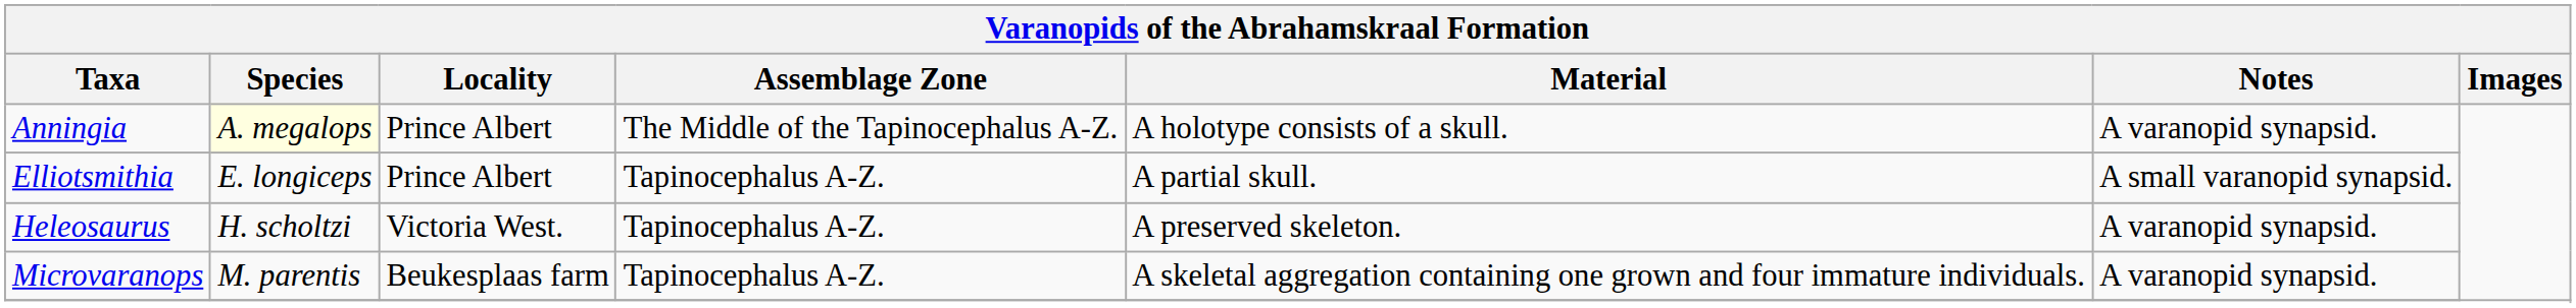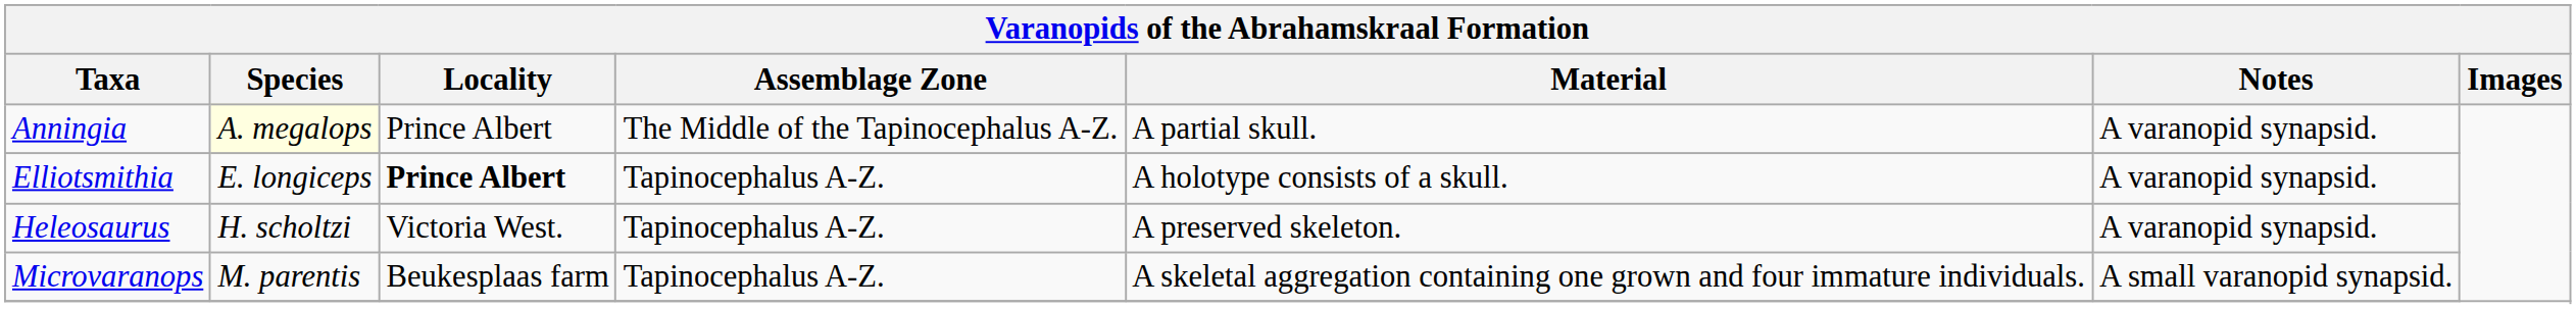 <table class="wikitable" align="center">
 <tr>
 <th colspan="7" align="center"><strong><a href='#'>Varanopids</a></strong> of the Abrahamskraal Formation</th>
 </tr>
 <tr>
 <th>Taxa</th>
 <th>Species</th>
 <th>Locality</th>
 <th>Assemblage Zone</th>
 <th>Material</th>
 <th>Notes</th>
 <th>Images</th>
 </tr>
 <tr>
 <td><em><a href='#'>Anningia</a></em> </td>
 <td style="background: lightyellow;"><em>A. megalops</em></td>
 <td>Prince Albert</td>
 <td>The Middle of the Tapinocephalus A-Z.</td>
-<td>A holotype consists of a skull.</td>
+<td>A partial skull.</td>
 <td>A varanopid synapsid.</td>
 <td rowspan = 100></td>
 </tr>
 <tr>
 <td><em><a href='#'>Elliotsmithia</a></em></td>
 <td><em>E. longiceps</em></td>
-<td>Prince Albert</td>
+<td><strong>Prince Albert</strong></td>
 <td>Tapinocephalus A-Z.</td>
-<td>A partial skull.</td>
-<td>A small varanopid synapsid.</td>
+<td>A holotype consists of a skull.</td>
+<td>A varanopid synapsid.</td>
 </tr>
 <tr>
 <td><em><a href='#'>Heleosaurus</a></em></td>
 <td><em>H. scholtzi</em></td>
 <td>Victoria West.</td>
 <td>Tapinocephalus A-Z.</td>
 <td>A preserved skeleton.</td>
 <td>A varanopid synapsid.</td>
 </tr>
 <tr>
 <td><em><a href='#'>Microvaranops</a></em></td>
 <td><em>M. parentis</em></td>
 <td>Beukesplaas farm</td>
 <td>Tapinocephalus A-Z.</td>
 <td>A skeletal aggregation containing one grown and four immature individuals.</td>
-<td>A varanopid synapsid.</td>
+<td>A small varanopid synapsid.</td>
 </tr>
 <tr>
 </tr>
 </table>
